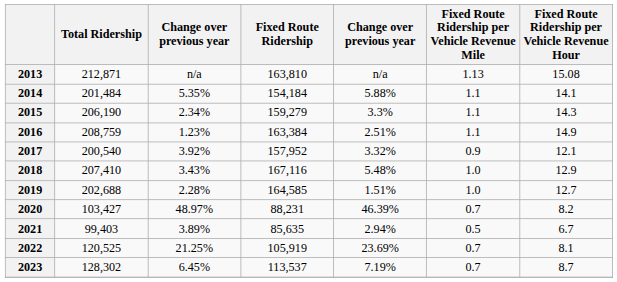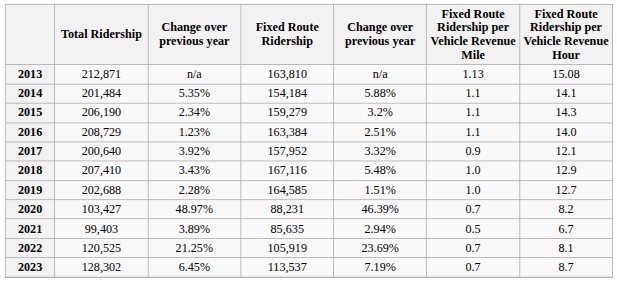 <table class="wikitable"  style="text-align:center; width:800px; margin:auto;">
 <tr>
 <th style="width:50px"></th>
 <th style="width:100px">Total Ridership</th>
 <th style="width:100px">Change over previous year</th>
 <th style="width:100px">Fixed Route Ridership</th>
 <th style="width:100px">Change over previous year</th>
 <th style="width:100px">Fixed Route Ridership per Vehicle Revenue Mile</th>
 <th style="width:100px">Fixed Route Ridership per Vehicle Revenue Hour</th>
 </tr>
 <tr>
 <th>2013</th>
 <td>212,871</td>
 <td>n/a</td>
 <td>163,810</td>
 <td>n/a</td>
 <td>1.13</td>
 <td>15.08</td>
 </tr>
 <tr>
 <th>2014</th>
 <td>201,484</td>
 <td>5.35%</td>
 <td>154,184</td>
 <td>5.88%</td>
 <td>1.1</td>
 <td>14.1</td>
 </tr>
 <tr>
 <th>2015</th>
 <td>206,190</td>
 <td>2.34%</td>
 <td>159,279</td>
-<td>3.3%</td>
+<td>3.2%</td>
 <td>1.1</td>
 <td>14.3</td>
 </tr>
 <tr>
 <th>2016</th>
-<td>208,759</td>
+<td>208,729</td>
 <td>1.23%</td>
 <td>163,384</td>
 <td>2.51%</td>
 <td>1.1</td>
-<td>14.9</td>
+<td>14.0</td>
 </tr>
 <tr>
 <th>2017</th>
-<td>200,540</td>
+<td>200,640</td>
 <td>3.92%</td>
 <td>157,952</td>
 <td>3.32%</td>
 <td>0.9</td>
 <td>12.1</td>
 </tr>
 <tr>
 <th>2018</th>
 <td>207,410</td>
 <td>3.43%</td>
 <td>167,116</td>
 <td>5.48%</td>
 <td>1.0</td>
 <td>12.9</td>
 </tr>
 <tr>
 <th>2019</th>
 <td>202,688</td>
 <td>2.28%</td>
 <td>164,585</td>
 <td>1.51%</td>
 <td>1.0</td>
 <td>12.7</td>
 </tr>
 <tr>
 <th>2020</th>
 <td>103,427</td>
 <td>48.97%</td>
 <td>88,231</td>
 <td>46.39%</td>
 <td>0.7</td>
 <td>8.2</td>
 </tr>
 <tr>
 <th>2021</th>
 <td>99,403</td>
 <td>3.89%</td>
 <td>85,635</td>
 <td>2.94%</td>
 <td>0.5</td>
 <td>6.7</td>
 </tr>
 <tr>
 <th>2022</th>
 <td>120,525</td>
 <td>21.25%</td>
 <td>105,919</td>
 <td>23.69%</td>
 <td>0.7</td>
 <td>8.1</td>
 </tr>
 <tr>
 <th>2023</th>
 <td>128,302</td>
 <td>6.45%</td>
 <td>113,537</td>
 <td>7.19%</td>
 <td>0.7</td>
 <td>8.7</td>
 </tr>
 <tr>
 </tr>
 </table>
